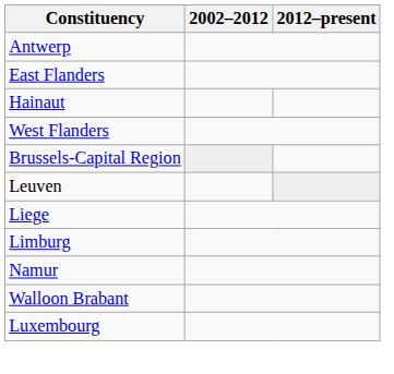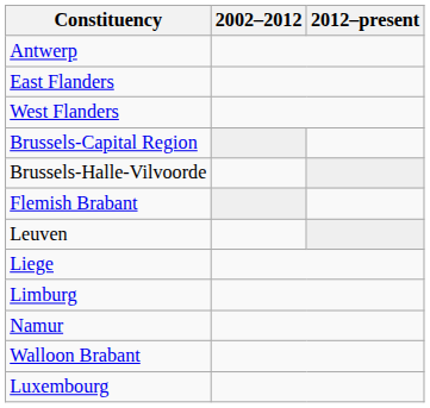 <table class="wikitable">
 <tr>
 <th>Constituency</th>
 <th>2002–2012</th>
 <th>2012–present</th>
 </tr>
 <tr>
 <td><a href='#'>Antwerp</a></td>
 <td colspan="2" align="right"></td>
 </tr>
 <tr>
 <td><a href='#'>East Flanders</a></td>
 <td colspan="2" align="right"></td>
 </tr>
 <tr>
-<td><a href='#'>Hainaut</a></td>
-<td></td>
-<td align="right"></td>
-</tr>
-<tr>
 <td><a href='#'>West Flanders</a></td>
 <td colspan="2" align="right"></td>
 </tr>
 <tr>
 <td><a href='#'>Brussels-Capital Region</a></td>
+<td style="background-color:#efefef;"></td>
+<td align="right"></td>
+</tr>
+<tr>
+<td>Brussels-Halle-Vilvoorde</td>
+<td></td>
+<td style="background-color:#efefef;"></td>
+</tr>
+<tr>
+<td><a href='#'>Flemish Brabant</a></td>
 <td style="background-color:#efefef;"></td>
 <td align="right"></td>
 </tr>
 <tr>
 <td>Leuven</td>
 <td></td>
 <td style="background-color:#efefef;"></td>
 </tr>
 <tr>
 <td><a href='#'>Liege</a></td>
 <td colspan="2" align="right"></td>
 </tr>
 <tr>
 <td><a href='#'>Limburg</a></td>
 <td colspan="2" align="right"></td>
 </tr>
 <tr>
 <td><a href='#'>Namur</a></td>
 <td colspan="2" align="right"></td>
 </tr>
 <tr>
 <td><a href='#'>Walloon Brabant</a></td>
 <td colspan="2" align="right"></td>
 </tr>
 <tr>
 <td><a href='#'>Luxembourg</a></td>
 <td colspan="2" align="right"></td>
 </tr>
 </table>
